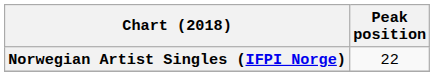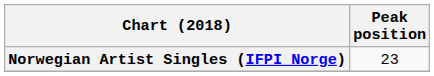 <table class="wikitable sortable plainrowheaders" style="text-align:center">
 <tr>
 <th scope="col">Chart (2018)</th>
 <th scope="col">Peak<br> position</th>
 </tr>
 <tr>
 <th scope="row">Norwegian Artist Singles (<a href='#'>IFPI Norge</a>)</th>
-<td>22</td>
+<td>23</td>
 </tr>
 <tr>
 </tr>
 </table>
